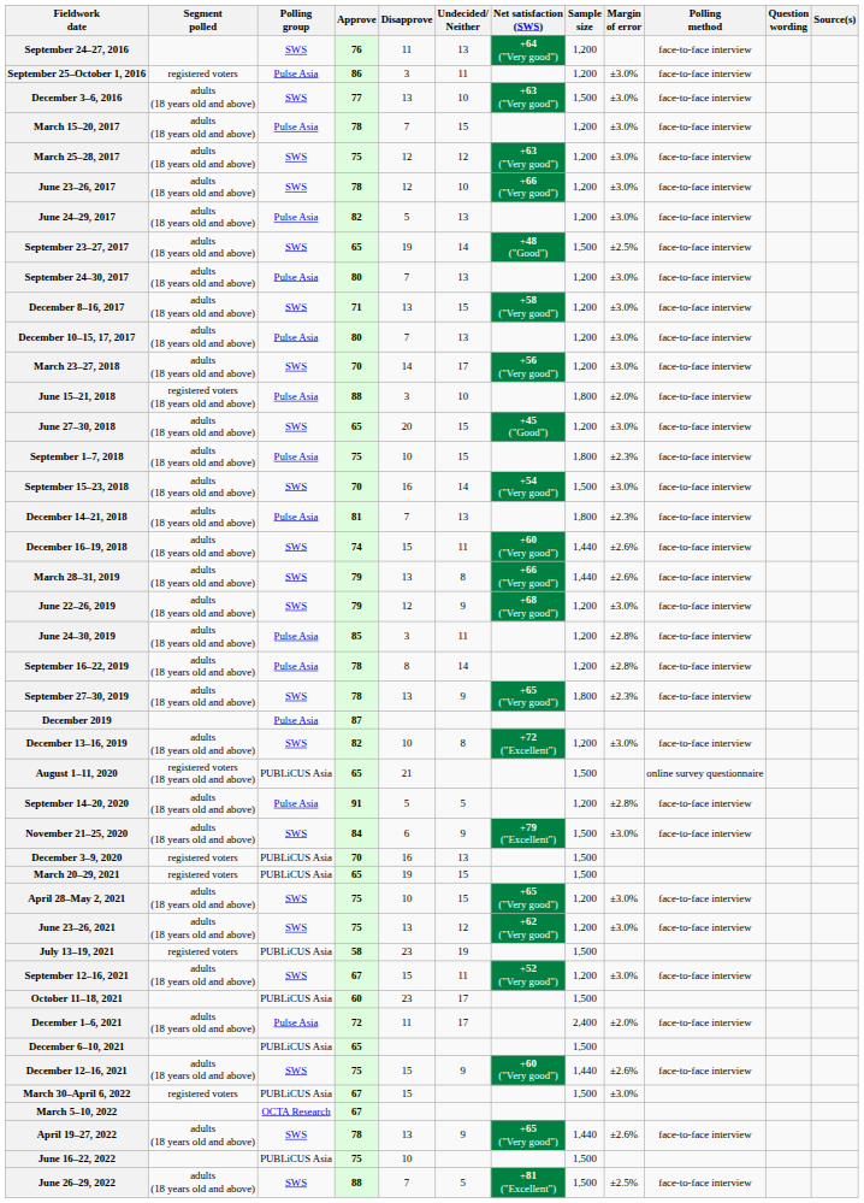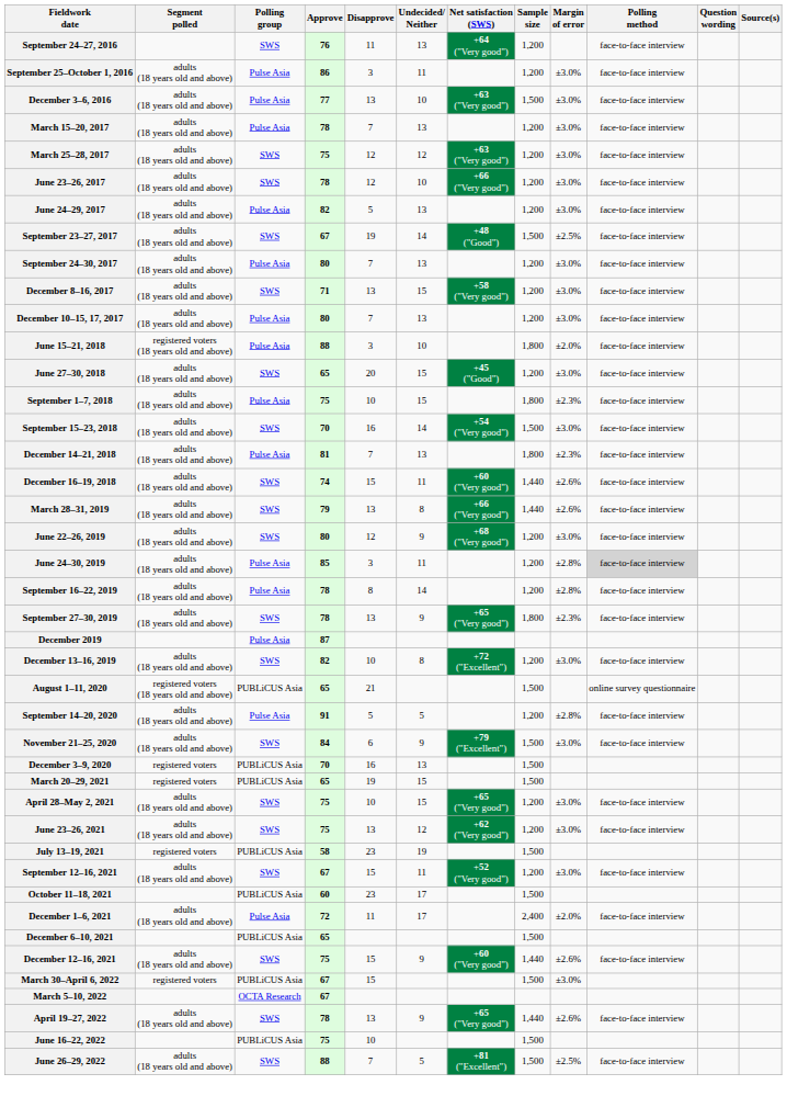 <table class="wikitable sortable plainrowheaders" style="text-align:center; font-size:90%;">
 <tr>
 <th scope="col">Fieldwork <br>date</th>
 <th scope="col">Segment <br>polled</th>
 <th scope="col">Polling <br>group</th>
 <th scope="col">Approve</th>
 <th scope="col">Disapprove</th>
 <th scope="col">Undecided/<br>Neither</th>
 <th scope="col">Net satisfaction<br>(<a href='#'>SWS</a>)</th>
 <th scope="col">Sample <br>size</th>
 <th scope="col">Margin <br>of error</th>
 <th scope="col">Polling <br>method</th>
 <th scope="col" class="unsortable">Question <br>wording</th>
 <th scope="col" class="unsortable">Source(s)</th>
 </tr>
 <tr>
 <th scope="row" data-sort-value="2016-09-24">September 24–27, 2016</th>
 <td></td>
 <td><a href='#'>SWS</a></td>
 <td style="background-color:#defdde;"><strong>76</strong></td>
 <td>11</td>
 <td>13</td>
 <td style="background-color:#008142; color:#fff;">+<strong>64</strong> <br>("Very good")</td>
 <td>1,200</td>
 <td></td>
 <td>face-to-face interview</td>
 <td></td>
 <td></td>
 </tr>
 <tr>
 <th scope="row" data-sort-value="2016-10-01">September 25–October 1, 2016</th>
-<td>registered voters</td>
+<td>adults <br>(18 years old and above)</td>
 <td><a href='#'>Pulse Asia</a></td>
 <td style="background-color:#defdde;"><strong>86</strong></td>
 <td>3</td>
 <td>11</td>
 <td></td>
 <td>1,200</td>
 <td>±3.0%</td>
 <td>face-to-face interview</td>
 <td></td>
 <td></td>
 </tr>
 <tr>
 <th scope="row" data-sort-value="2016-12-03">December 3–6, 2016</th>
 <td>adults <br>(18 years old and above)</td>
-<td><a href='#'>SWS</a></td>
+<td><a href='#'>Pulse Asia</a></td>
 <td style="background-color:#defdde;"><strong>77</strong></td>
 <td>13</td>
 <td>10</td>
 <td style="background-color:#008142; color:#fff;">+<strong>63</strong> <br>("Very good")</td>
 <td>1,500</td>
 <td>±3.0%</td>
 <td>face-to-face interview</td>
 <td></td>
 <td></td>
 </tr>
 <tr>
 <th scope="row" data-sort-value="2017-03-15">March 15–20, 2017</th>
 <td>adults <br>(18 years old and above)</td>
 <td><a href='#'>Pulse Asia</a></td>
 <td style="background-color:#defdde;"><strong>78</strong></td>
 <td>7</td>
-<td>15</td>
+<td>13</td>
 <td></td>
 <td>1,200</td>
 <td>±3.0%</td>
 <td>face-to-face interview</td>
 <td></td>
 <td></td>
 </tr>
 <tr>
 <th scope="row" data-sort-value="2017-03-25">March 25–28, 2017</th>
 <td>adults <br>(18 years old and above)</td>
 <td><a href='#'>SWS</a></td>
 <td style="background-color:#defdde;"><strong>75</strong></td>
 <td>12</td>
 <td>12</td>
 <td style="background-color:#008142; color:#fff;">+<strong>63</strong> <br>("Very good")</td>
 <td>1,200</td>
 <td>±3.0%</td>
 <td>face-to-face interview</td>
 <td></td>
 <td></td>
 </tr>
 <tr>
 <th scope="row" data-sort-value="2017-06-23">June 23–26, 2017</th>
 <td>adults <br>(18 years old and above)</td>
 <td><a href='#'>SWS</a></td>
 <td style="background-color:#defdde;"><strong>78</strong></td>
 <td>12</td>
 <td>10</td>
 <td style="background-color:#008142; color:#fff;">+<strong>66</strong> <br>("Very good")</td>
 <td>1,200</td>
 <td>±3.0%</td>
 <td>face-to-face interview</td>
 <td></td>
 <td></td>
 </tr>
 <tr>
 <th scope="row" data-sort-value="2017-06-24">June 24–29, 2017</th>
 <td>adults <br>(18 years old and above)</td>
 <td><a href='#'>Pulse Asia</a></td>
 <td style="background-color:#defdde;"><strong>82</strong></td>
 <td>5</td>
 <td>13</td>
 <td></td>
 <td>1,200</td>
 <td>±3.0%</td>
 <td>face-to-face interview</td>
 <td></td>
 <td></td>
 </tr>
 <tr>
 <th scope="row" data-sort-value="2017-09-23">September 23–27, 2017</th>
 <td>adults <br>(18 years old and above)</td>
 <td><a href='#'>SWS</a></td>
-<td style="background-color:#defdde;"><strong>65</strong></td>
+<td style="background-color:#defdde;"><strong>67</strong></td>
 <td>19</td>
 <td>14</td>
 <td style="background-color:#008142; color:#fff;">+<strong>48</strong> <br>("Good")</td>
 <td>1,500</td>
 <td>±2.5%</td>
 <td>face-to-face interview</td>
 <td></td>
 <td></td>
 </tr>
 <tr>
 <th scope="row" data-sort-value="2017-09-24">September 24–30, 2017</th>
 <td>adults <br>(18 years old and above)</td>
 <td><a href='#'>Pulse Asia</a></td>
 <td style="background-color:#defdde;"><strong>80</strong></td>
 <td>7</td>
 <td>13</td>
 <td></td>
 <td>1,200</td>
 <td>±3.0%</td>
 <td>face-to-face interview</td>
 <td></td>
 <td></td>
 </tr>
 <tr>
 <th scope="row" data-sort-value="2017-12-08">December 8–16, 2017</th>
 <td>adults <br>(18 years old and above)</td>
 <td><a href='#'>SWS</a></td>
 <td style="background-color:#defdde;"><strong>71</strong></td>
 <td>13</td>
 <td>15</td>
 <td style="background-color:#008142; color:#fff;">+<strong>58</strong> <br>("Very good")</td>
 <td>1,200</td>
 <td>±3.0%</td>
 <td>face-to-face interview</td>
 <td></td>
 <td></td>
 </tr>
 <tr>
 <th scope="row" data-sort-value="2017-12-10">December 10–15, 17, 2017</th>
 <td>adults <br>(18 years old and above)</td>
 <td><a href='#'>Pulse Asia</a></td>
 <td style="background-color:#defdde;"><strong>80</strong></td>
 <td>7</td>
 <td>13</td>
 <td></td>
-<td>1,200</td>
-<td>±3.0%</td>
-<td>face-to-face interview</td>
-<td></td>
-<td></td>
-</tr>
-<tr>
-<th scope="row" data-sort-value="2018-03-23">March 23–27, 2018</th>
-<td>adults <br>(18 years old and above)</td>
-<td><a href='#'>SWS</a></td>
-<td style="background-color:#defdde;"><strong>70</strong></td>
-<td>14</td>
-<td>17</td>
-<td style="background-color:#008142; color:#fff;">+<strong>56</strong> <br>("Very good")</td>
 <td>1,200</td>
 <td>±3.0%</td>
 <td>face-to-face interview</td>
 <td></td>
 <td></td>
 </tr>
 <tr>
 <th scope="row" data-sort-value="2018-06-15">June 15–21, 2018</th>
 <td>registered voters <br>(18 years old and above)</td>
 <td><a href='#'>Pulse Asia</a></td>
 <td style="background-color:#defdde;"><strong>88</strong></td>
 <td>3</td>
 <td>10</td>
 <td></td>
 <td>1,800</td>
 <td>±2.0%</td>
 <td>face-to-face interview</td>
 <td></td>
 <td></td>
 </tr>
 <tr>
 <th scope="row" data-sort-value="2018-06-27">June 27–30, 2018</th>
 <td>adults <br>(18 years old and above)</td>
 <td><a href='#'>SWS</a></td>
 <td style="background-color:#defdde;"><strong>65</strong></td>
 <td>20</td>
 <td>15</td>
 <td style="background-color:#008142; color:#fff;">+<strong>45</strong> <br>("Good")</td>
 <td>1,200</td>
 <td>±3.0%</td>
 <td>face-to-face interview</td>
 <td></td>
 <td></td>
 </tr>
 <tr>
 <th scope="row" data-sort-value="2018-09-01">September 1–7, 2018</th>
 <td>adults <br>(18 years old and above)</td>
 <td><a href='#'>Pulse Asia</a></td>
 <td style="background-color:#defdde;"><strong>75</strong></td>
 <td>10</td>
 <td>15</td>
 <td></td>
 <td>1,800</td>
 <td>±2.3%</td>
 <td>face-to-face interview</td>
 <td></td>
 <td></td>
 </tr>
 <tr>
 <th scope="row" data-sort-value="2018-09-15">September 15–23, 2018</th>
 <td>adults <br>(18 years old and above)</td>
 <td><a href='#'>SWS</a></td>
 <td style="background-color:#defdde;"><strong>70</strong></td>
 <td>16</td>
 <td>14</td>
 <td style="background-color:#008142; color:#fff;">+<strong>54</strong> <br>("Very good")</td>
 <td>1,500</td>
 <td>±3.0%</td>
 <td>face-to-face interview</td>
 <td></td>
 <td></td>
 </tr>
 <tr>
 <th scope="row" data-sort-value="2018-12-14">December 14–21, 2018</th>
 <td>adults <br>(18 years old and above)</td>
 <td><a href='#'>Pulse Asia</a></td>
 <td style="background-color:#defdde;"><strong>81</strong></td>
 <td>7</td>
 <td>13</td>
 <td></td>
 <td>1,800</td>
 <td>±2.3%</td>
 <td>face-to-face interview</td>
 <td></td>
 <td></td>
 </tr>
 <tr>
 <th scope="row" data-sort-value="2018-12-16">December 16–19, 2018</th>
 <td>adults <br>(18 years old and above)</td>
 <td><a href='#'>SWS</a></td>
 <td style="background-color:#defdde;"><strong>74</strong></td>
 <td>15</td>
 <td>11</td>
 <td style="background-color:#008142; color:#fff;">+<strong>60</strong> <br>("Very good")</td>
 <td>1,440</td>
 <td>±2.6%</td>
 <td>face-to-face interview</td>
 <td></td>
 <td></td>
 </tr>
 <tr>
 <th scope="row" data-sort-value="2019-03-28">March 28–31, 2019</th>
 <td>adults <br>(18 years old and above)</td>
 <td><a href='#'>SWS</a></td>
 <td style="background-color:#defdde;"><strong>79</strong></td>
 <td>13</td>
 <td>8</td>
 <td style="background-color:#008142; color:#fff;">+<strong>66</strong> <br>("Very good")</td>
 <td>1,440</td>
 <td>±2.6%</td>
 <td>face-to-face interview</td>
 <td></td>
 <td></td>
 </tr>
 <tr>
 <th scope="row" data-sort-value="2019-06-22">June 22–26, 2019</th>
 <td>adults <br>(18 years old and above)</td>
 <td><a href='#'>SWS</a></td>
-<td style="background-color:#defdde;"><strong>79</strong></td>
+<td style="background-color:#defdde;"><strong>80</strong></td>
 <td>12</td>
 <td>9</td>
 <td style="background-color:#008142; color:#fff;">+<strong>68</strong> <br>("Very good")</td>
 <td>1,200</td>
 <td>±3.0%</td>
 <td>face-to-face interview</td>
 <td></td>
 <td></td>
 </tr>
 <tr>
 <th scope="row" data-sort-value="2019-06-24">June 24–30, 2019</th>
 <td>adults <br>(18 years old and above)</td>
 <td><a href='#'>Pulse Asia</a></td>
 <td style="background-color:#defdde;"><strong>85</strong></td>
 <td>3</td>
 <td>11</td>
 <td></td>
 <td>1,200</td>
 <td>±2.8%</td>
-<td>face-to-face interview</td>
+<td style="background: lightgrey;">face-to-face interview</td>
 <td></td>
 <td></td>
 </tr>
 <tr>
 <th scope="row" data-sort-value="2019-09-16">September 16–22, 2019</th>
 <td>adults <br>(18 years old and above)</td>
 <td><a href='#'>Pulse Asia</a></td>
 <td style="background-color:#defdde;"><strong>78</strong></td>
 <td>8</td>
 <td>14</td>
 <td></td>
 <td>1,200</td>
 <td>±2.8%</td>
 <td>face-to-face interview</td>
 <td></td>
 <td></td>
 </tr>
 <tr>
 <th scope="row" data-sort-value="2019-09-27">September 27–30, 2019</th>
 <td>adults <br>(18 years old and above)</td>
 <td><a href='#'>SWS</a></td>
 <td style="background-color:#defdde;"><strong>78</strong></td>
 <td>13</td>
 <td>9</td>
 <td style="background-color:#008142; color:#fff;">+<strong>65</strong> <br>("Very good")</td>
 <td>1,800</td>
 <td>±2.3%</td>
 <td>face-to-face interview</td>
 <td></td>
 <td></td>
 </tr>
 <tr>
 <th scope="row" data-sort-value="2019-12-01">December 2019</th>
 <td></td>
 <td><a href='#'>Pulse Asia</a></td>
 <td style="background-color:#defdde;"><strong>87</strong></td>
 <td></td>
 <td></td>
 <td></td>
 <td></td>
 <td></td>
 <td></td>
 <td></td>
 <td></td>
 </tr>
 <tr>
 <th scope="row" data-sort-value="2019-12-13">December 13–16, 2019</th>
 <td>adults <br>(18 years old and above)</td>
 <td><a href='#'>SWS</a></td>
 <td style="background-color:#defdde;"><strong>82</strong></td>
 <td>10</td>
 <td>8</td>
 <td style="background-color:#008142; color:#fff;">+<strong>72</strong> <br>("Excellent")</td>
 <td>1,200</td>
 <td>±3.0%</td>
 <td>face-to-face interview</td>
 <td></td>
 <td></td>
 </tr>
 <tr>
 <th scope="row" data-sort-value="2020-08-01">August 1–11, 2020</th>
 <td>registered voters <br>(18 years old and above)</td>
 <td>PUBLiCUS Asia</td>
 <td style="background-color:#defdde;"><strong>65</strong></td>
 <td>21</td>
 <td></td>
 <td></td>
 <td>1,500</td>
 <td></td>
 <td>online survey questionnaire</td>
 <td></td>
 <td></td>
 </tr>
 <tr>
 <th scope="row" data-sort-value="2020-09-14">September 14–20, 2020</th>
 <td>adults <br>(18 years old and above)</td>
 <td><a href='#'>Pulse Asia</a></td>
 <td style="background-color:#defdde;"><strong>91</strong></td>
 <td>5</td>
 <td>5</td>
 <td></td>
 <td>1,200</td>
 <td>±2.8%</td>
 <td>face-to-face interview</td>
 <td></td>
 <td></td>
 </tr>
 <tr>
 <th scope="row" data-sort-value="2020-11-21">November 21–25, 2020</th>
 <td>adults <br>(18 years old and above)</td>
 <td><a href='#'>SWS</a></td>
 <td style="background-color:#defdde;"><strong>84</strong></td>
 <td>6</td>
 <td>9</td>
 <td style="background-color:#008142; color:#fff;">+<strong>79</strong> <br>("Excellent")</td>
 <td>1,500</td>
 <td>±3.0%</td>
 <td>face-to-face interview</td>
 <td></td>
 <td></td>
 </tr>
 <tr>
 <th scope="row" data-sort-value="2020-12-03">December 3–9, 2020</th>
 <td>registered voters</td>
 <td>PUBLiCUS Asia</td>
 <td style="background-color:#defdde;"><strong>70</strong></td>
 <td>16</td>
 <td>13</td>
 <td></td>
 <td>1,500</td>
 <td></td>
 <td></td>
 <td></td>
 <td></td>
 </tr>
 <tr>
 <th scope="row" data-sort-value="2021-03-20">March 20–29, 2021</th>
 <td>registered voters</td>
 <td>PUBLiCUS Asia</td>
 <td style="background-color:#defdde;"><strong>65</strong></td>
 <td>19</td>
 <td>15</td>
 <td></td>
 <td>1,500</td>
 <td></td>
 <td></td>
 <td></td>
 <td></td>
 </tr>
 <tr>
 <th scope="row" data-sort-value="2021-04-28">April 28–May 2, 2021</th>
 <td>adults <br>(18 years old and above)</td>
 <td><a href='#'>SWS</a></td>
 <td style="background-color:#defdde;"><strong>75</strong></td>
 <td>10</td>
 <td>15</td>
 <td style="background-color:#008142; color:#fff;">+<strong>65</strong> <br>("Very good")</td>
 <td>1,200</td>
 <td>±3.0%</td>
 <td>face-to-face interview</td>
 <td></td>
 <td></td>
 </tr>
 <tr>
 <th scope="row" data-sort-value="2021-06-23">June 23–26, 2021</th>
 <td>adults <br>(18 years old and above)</td>
 <td><a href='#'>SWS</a></td>
 <td style="background-color:#defdde;"><strong>75</strong></td>
 <td>13</td>
 <td>12</td>
 <td style="background-color:#008142; color:#fff;">+<strong>62</strong> <br>("Very good")</td>
 <td>1,200</td>
 <td>±3.0%</td>
 <td>face-to-face interview</td>
 <td></td>
 <td></td>
 </tr>
 <tr>
 <th scope="row" data-sort-value="2021-07-13">July 13–19, 2021</th>
 <td>registered voters</td>
 <td>PUBLiCUS Asia</td>
 <td style="background-color:#defdde;"><strong>58</strong></td>
 <td>23</td>
 <td>19</td>
 <td></td>
 <td>1,500</td>
 <td></td>
 <td></td>
 <td></td>
 <td></td>
 </tr>
 <tr>
 <th scope="row" data-sort-value="2021-09-12">September 12–16, 2021</th>
 <td>adults <br>(18 years old and above)</td>
 <td><a href='#'>SWS</a></td>
 <td style="background-color:#defdde;"><strong>67</strong></td>
 <td>15</td>
 <td>11</td>
 <td style="background-color:#008142; color:#fff;">+<strong>52</strong> <br>("Very good")</td>
 <td>1,200</td>
 <td>±3.0%</td>
 <td>face-to-face interview</td>
 <td></td>
 <td></td>
 </tr>
 <tr>
 <th scope="row" data-sort-value="2021-10-11">October 11–18, 2021</th>
 <td></td>
 <td>PUBLiCUS Asia</td>
 <td style="background-color:#defdde;"><strong>60</strong></td>
 <td>23</td>
 <td>17</td>
 <td></td>
 <td>1,500</td>
 <td></td>
 <td></td>
 <td></td>
 <td></td>
 </tr>
 <tr>
 <th scope="row" data-sort-value="2021-12-01">December 1–6, 2021</th>
 <td>adults <br>(18 years old and above)</td>
 <td><a href='#'>Pulse Asia</a></td>
 <td style="background-color:#defdde;"><strong>72</strong></td>
 <td>11</td>
 <td>17</td>
 <td></td>
 <td>2,400</td>
 <td>±2.0%</td>
 <td>face-to-face interview</td>
 <td></td>
 <td></td>
 </tr>
 <tr>
 <th scope="row" data-sort-value="2021-12-06">December 6–10, 2021</th>
 <td></td>
 <td>PUBLiCUS Asia</td>
 <td style="background-color:#defdde;"><strong>65</strong></td>
 <td></td>
 <td></td>
 <td></td>
 <td>1,500</td>
 <td></td>
 <td></td>
 <td></td>
 <td></td>
 </tr>
 <tr>
 <th scope="row" data-sort-value="2021-12-12">December 12–16, 2021</th>
 <td>adults <br>(18 years old and above)</td>
 <td><a href='#'>SWS</a></td>
 <td style="background-color:#defdde;"><strong>75</strong></td>
 <td>15</td>
 <td>9</td>
 <td style="background-color:#008142; color:#fff;">+<strong>60</strong> <br>("Very good")</td>
 <td>1,440</td>
 <td>±2.6%</td>
 <td>face-to-face interview</td>
 <td></td>
 <td></td>
 </tr>
 <tr>
 <th scope="row" data-sort-value="2022-03-30">March 30–April 6, 2022</th>
 <td>registered voters</td>
 <td>PUBLiCUS Asia</td>
 <td style="background-color:#defdde;"><strong>67</strong></td>
 <td>15</td>
 <td></td>
 <td></td>
 <td>1,500</td>
 <td>±3.0%</td>
 <td></td>
 <td></td>
 <td></td>
 </tr>
 <tr>
 <th scope="row" data-sort-value="2022-03-05">March 5–10, 2022</th>
 <td></td>
 <td><a href='#'>OCTA Research</a></td>
 <td style="background-color:#defdde;"><strong>67</strong></td>
 <td></td>
 <td></td>
 <td></td>
 <td></td>
 <td></td>
 <td></td>
 <td></td>
 <td></td>
 </tr>
 <tr>
 <th scope="row" data-sort-value="2022-04-19">April 19–27, 2022</th>
 <td>adults <br>(18 years old and above)</td>
 <td><a href='#'>SWS</a></td>
 <td style="background-color:#defdde;"><strong>78</strong></td>
 <td>13</td>
 <td>9</td>
 <td style="background-color:#008142; color:#fff;">+<strong>65</strong> <br>("Very good")</td>
 <td>1,440</td>
 <td>±2.6%</td>
 <td>face-to-face interview</td>
 <td></td>
 <td></td>
 </tr>
 <tr>
 <th scope="row" data-sort-value="2022-06-16">June 16–22, 2022</th>
 <td></td>
 <td>PUBLiCUS Asia</td>
 <td style="background-color:#defdde;"><strong>75</strong></td>
 <td>10</td>
 <td></td>
 <td></td>
 <td>1,500</td>
 <td></td>
 <td></td>
 <td></td>
 <td></td>
 </tr>
 <tr>
 <th scope="row" data-sort-value="2022-06-26">June 26–29, 2022</th>
 <td>adults <br>(18 years old and above)</td>
 <td><a href='#'>SWS</a></td>
 <td style="background-color:#defdde;"><strong>88</strong></td>
 <td>7</td>
 <td>5</td>
 <td style="background-color:#008142; color:#fff;">+<strong>81</strong> <br>("Excellent")</td>
 <td>1,500</td>
 <td>±2.5%</td>
 <td>face-to-face interview</td>
 <td></td>
 <td></td>
 </tr>
 </table>
